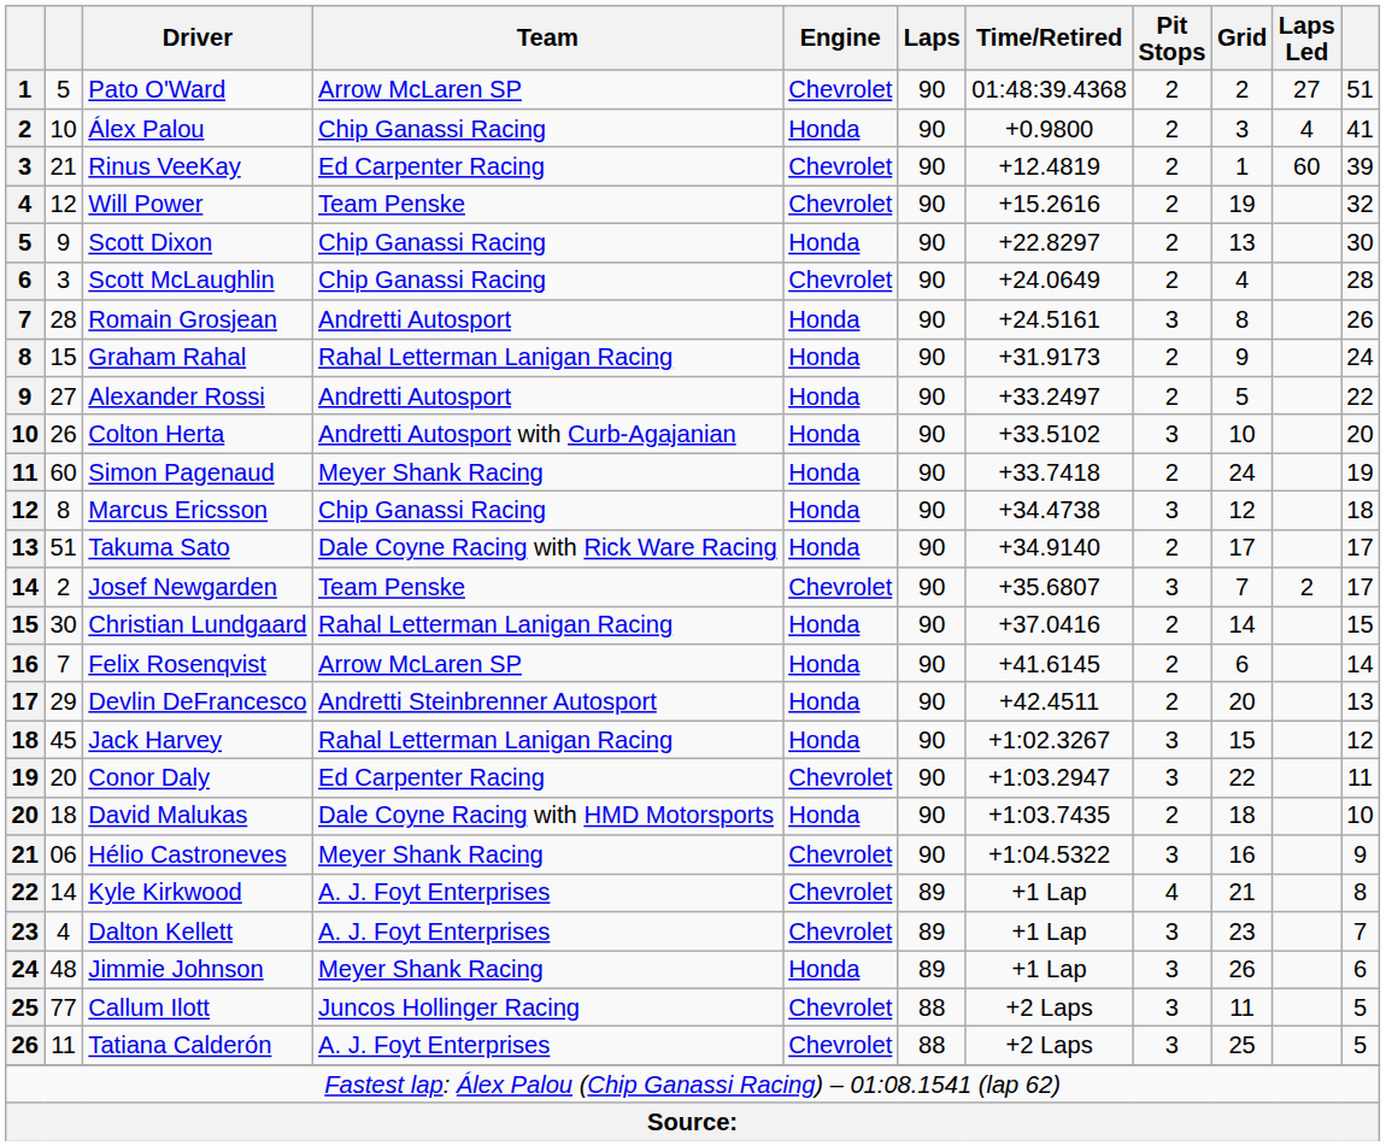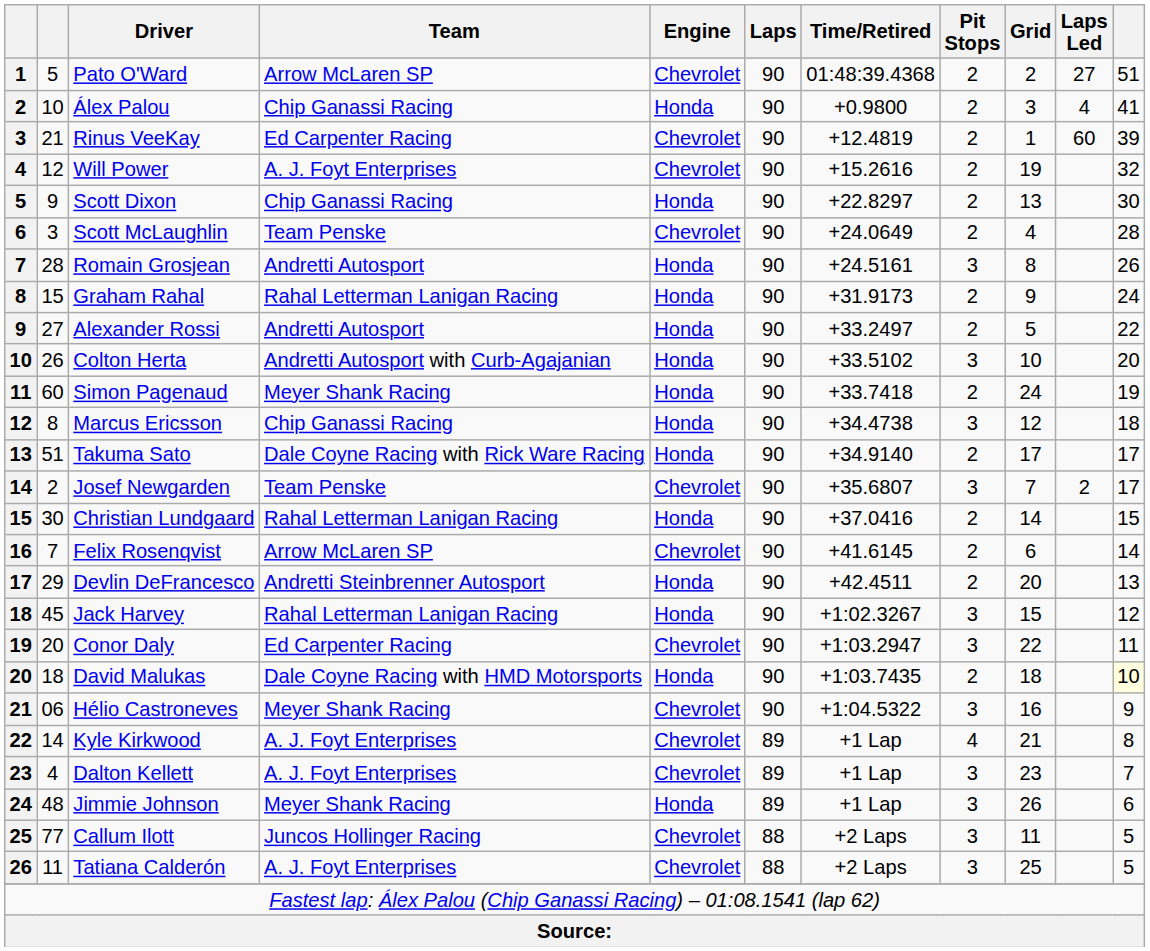 <table class="wikitable sortable" style="font-size:85%;">
 <tr>
 <th scope="col"></th>
 <th scope="col"></th>
 <th scope="col">Driver</th>
 <th scope="col">Team</th>
 <th scope="col">Engine</th>
 <th class="unsortable" scope="col">Laps</th>
 <th class="unsortable" scope="col">Time/Retired</th>
 <th scope="col">Pit<br>Stops</th>
 <th scope="col">Grid</th>
 <th scope="col">Laps<br>Led</th>
 <th scope="col"></th>
 </tr>
 <tr>
 <th>1</th>
 <td align="center">5</td>
 <td> <a href='#'>Pato O'Ward</a></td>
 <td><a href='#'>Arrow McLaren SP</a></td>
 <td><a href='#'>Chevrolet</a></td>
 <td align="center">90</td>
 <td align="center">01:48:39.4368</td>
 <td align="center">2</td>
 <td align="center">2</td>
 <td align="center">27</td>
 <td align="center">51</td>
 </tr>
 <tr>
 <th>2</th>
 <td align="center">10</td>
 <td> <a href='#'>Álex Palou</a> <strong></strong></td>
 <td><a href='#'>Chip Ganassi Racing</a></td>
 <td><a href='#'>Honda</a></td>
 <td align="center">90</td>
 <td align="center">+0.9800</td>
 <td align="center">2</td>
 <td align="center">3</td>
 <td align="center">4</td>
 <td align="center">41</td>
 </tr>
 <tr>
 <th>3</th>
 <td align="center">21</td>
 <td> <a href='#'>Rinus VeeKay</a></td>
 <td><a href='#'>Ed Carpenter Racing</a></td>
 <td><a href='#'>Chevrolet</a></td>
 <td align="center">90</td>
 <td align="center">+12.4819</td>
 <td align="center">2</td>
 <td align="center">1</td>
 <td align="center">60</td>
 <td align="center">39</td>
 </tr>
 <tr>
 <th>4</th>
 <td align="center">12</td>
 <td> <a href='#'>Will Power</a> <strong></strong></td>
-<td><a href='#'>Team Penske</a></td>
+<td><a href='#'>A. J. Foyt Enterprises</a></td>
 <td><a href='#'>Chevrolet</a></td>
 <td align="center">90</td>
 <td align="center">+15.2616</td>
 <td align="center">2</td>
 <td align="center">19</td>
 <td align="center"></td>
 <td align="center">32</td>
 </tr>
 <tr>
 <th>5</th>
 <td align="center">9</td>
 <td> <a href='#'>Scott Dixon</a></td>
 <td><a href='#'>Chip Ganassi Racing</a></td>
 <td><a href='#'>Honda</a></td>
 <td align="center">90</td>
 <td align="center">+22.8297</td>
 <td align="center">2</td>
 <td align="center">13</td>
 <td align="center"></td>
 <td align="center">30</td>
 </tr>
 <tr>
 <th>6</th>
 <td align="center">3</td>
 <td> <a href='#'>Scott McLaughlin</a></td>
-<td><a href='#'>Chip Ganassi Racing</a></td>
+<td><a href='#'>Team Penske</a></td>
 <td><a href='#'>Chevrolet</a></td>
 <td align="center">90</td>
 <td align="center">+24.0649</td>
 <td align="center">2</td>
 <td align="center">4</td>
 <td align="center"></td>
 <td align="center">28</td>
 </tr>
 <tr>
 <th>7</th>
 <td align="center">28</td>
 <td> <a href='#'>Romain Grosjean</a></td>
 <td><a href='#'>Andretti Autosport</a></td>
 <td><a href='#'>Honda</a></td>
 <td align="center">90</td>
 <td align="center">+24.5161</td>
 <td align="center">3</td>
 <td align="center">8</td>
 <td align="center"></td>
 <td align="center">26</td>
 </tr>
 <tr>
 <th>8</th>
 <td align="center">15</td>
 <td> <a href='#'>Graham Rahal</a></td>
 <td><a href='#'>Rahal Letterman Lanigan Racing</a></td>
 <td><a href='#'>Honda</a></td>
 <td align="center">90</td>
 <td align="center">+31.9173</td>
 <td align="center">2</td>
 <td align="center">9</td>
 <td align="center"></td>
 <td align="center">24</td>
 </tr>
 <tr>
 <th>9</th>
 <td align="center">27</td>
 <td> <a href='#'>Alexander Rossi</a></td>
 <td><a href='#'>Andretti Autosport</a></td>
 <td><a href='#'>Honda</a></td>
 <td align="center">90</td>
 <td align="center">+33.2497</td>
 <td align="center">2</td>
 <td align="center">5</td>
 <td align="center"></td>
 <td align="center">22</td>
 </tr>
 <tr>
 <th>10</th>
 <td align="center">26</td>
 <td> <a href='#'>Colton Herta</a></td>
 <td><a href='#'>Andretti Autosport</a> with <a href='#'>Curb-Agajanian</a></td>
 <td><a href='#'>Honda</a></td>
 <td align="center">90</td>
 <td align="center">+33.5102</td>
 <td align="center">3</td>
 <td align="center">10</td>
 <td align="center"></td>
 <td align="center">20</td>
 </tr>
 <tr>
 <th>11</th>
 <td align="center">60</td>
 <td> <a href='#'>Simon Pagenaud</a> <strong></strong></td>
 <td><a href='#'>Meyer Shank Racing</a></td>
 <td><a href='#'>Honda</a></td>
 <td align="center">90</td>
 <td align="center">+33.7418</td>
 <td align="center">2</td>
 <td align="center">24</td>
 <td align="center"></td>
 <td align="center">19</td>
 </tr>
 <tr>
 <th>12</th>
 <td align="center">8</td>
 <td> <a href='#'>Marcus Ericsson</a></td>
 <td><a href='#'>Chip Ganassi Racing</a></td>
 <td><a href='#'>Honda</a></td>
 <td align="center">90</td>
 <td align="center">+34.4738</td>
 <td align="center">3</td>
 <td align="center">12</td>
 <td align="center"></td>
 <td align="center">18</td>
 </tr>
 <tr>
 <th>13</th>
 <td align="center">51</td>
 <td> <a href='#'>Takuma Sato</a> <strong></strong></td>
 <td><a href='#'>Dale Coyne Racing</a> with <a href='#'>Rick Ware Racing</a></td>
 <td><a href='#'>Honda</a></td>
 <td align="center">90</td>
 <td align="center">+34.9140</td>
 <td align="center">2</td>
 <td align="center">17</td>
 <td align="center"></td>
 <td align="center">17</td>
 </tr>
 <tr>
 <th>14</th>
 <td align="center">2</td>
 <td> <a href='#'>Josef Newgarden</a> <strong></strong></td>
 <td><a href='#'>Team Penske</a></td>
 <td><a href='#'>Chevrolet</a></td>
 <td align="center">90</td>
 <td align="center">+35.6807</td>
 <td align="center">3</td>
 <td align="center">7</td>
 <td align="center">2</td>
 <td align="center">17</td>
 </tr>
 <tr>
 <th>15</th>
 <td align="center">30</td>
 <td> <a href='#'>Christian Lundgaard</a> <strong></strong></td>
 <td><a href='#'>Rahal Letterman Lanigan Racing</a></td>
 <td><a href='#'>Honda</a></td>
 <td align="center">90</td>
 <td align="center">+37.0416</td>
 <td align="center">2</td>
 <td align="center">14</td>
 <td align="center"></td>
 <td align="center">15</td>
 </tr>
 <tr>
 <th>16</th>
 <td align="center">7</td>
 <td> <a href='#'>Felix Rosenqvist</a></td>
 <td><a href='#'>Arrow McLaren SP</a></td>
-<td><a href='#'>Honda</a></td>
+<td><a href='#'>Chevrolet</a></td>
 <td align="center">90</td>
 <td align="center">+41.6145</td>
 <td align="center">2</td>
 <td align="center">6</td>
 <td align="center"></td>
 <td align="center">14</td>
 </tr>
 <tr>
 <th>17</th>
 <td align="center">29</td>
 <td> <a href='#'>Devlin DeFrancesco</a> <strong></strong></td>
 <td><a href='#'>Andretti Steinbrenner Autosport</a></td>
 <td><a href='#'>Honda</a></td>
 <td align="center">90</td>
 <td align="center">+42.4511</td>
 <td align="center">2</td>
 <td align="center">20</td>
 <td align="center"></td>
 <td align="center">13</td>
 </tr>
 <tr>
 <th>18</th>
 <td align="center">45</td>
 <td> <a href='#'>Jack Harvey</a></td>
 <td><a href='#'>Rahal Letterman Lanigan Racing</a></td>
 <td><a href='#'>Honda</a></td>
 <td align="center">90</td>
 <td align="center">+1:02.3267</td>
 <td align="center">3</td>
 <td align="center">15</td>
 <td align="center"></td>
 <td align="center">12</td>
 </tr>
 <tr>
 <th>19</th>
 <td align="center">20</td>
 <td> <a href='#'>Conor Daly</a></td>
 <td><a href='#'>Ed Carpenter Racing</a></td>
 <td><a href='#'>Chevrolet</a></td>
 <td align="center">90</td>
 <td align="center">+1:03.2947</td>
 <td align="center">3</td>
 <td align="center">22</td>
 <td align="center"></td>
 <td align="center">11</td>
 </tr>
 <tr>
 <th>20</th>
 <td align="center">18</td>
 <td> <a href='#'>David Malukas</a> <strong></strong></td>
 <td><a href='#'>Dale Coyne Racing</a> with <a href='#'>HMD Motorsports</a></td>
 <td><a href='#'>Honda</a></td>
 <td align="center">90</td>
 <td align="center">+1:03.7435</td>
 <td align="center">2</td>
 <td align="center">18</td>
 <td align="center"></td>
-<td align="center">10</td>
+<td align="center" style="background: lightyellow;">10</td>
 </tr>
 <tr>
 <th>21</th>
 <td align="center">06</td>
 <td> <a href='#'>Hélio Castroneves</a> <strong></strong></td>
 <td><a href='#'>Meyer Shank Racing</a></td>
 <td><a href='#'>Chevrolet</a></td>
 <td align="center">90</td>
 <td align="center">+1:04.5322</td>
 <td align="center">3</td>
 <td align="center">16</td>
 <td align="center"></td>
 <td align="center">9</td>
 </tr>
 <tr>
 <th>22</th>
 <td align="center">14</td>
 <td> <a href='#'>Kyle Kirkwood</a> <strong></strong></td>
 <td><a href='#'>A. J. Foyt Enterprises</a></td>
 <td><a href='#'>Chevrolet</a></td>
 <td align="center">89</td>
 <td align="center">+1 Lap</td>
 <td align="center">4</td>
 <td align="center">21</td>
 <td align="center"></td>
 <td align="center">8</td>
 </tr>
 <tr>
 <th>23</th>
 <td align="center">4</td>
 <td> <a href='#'>Dalton Kellett</a></td>
 <td><a href='#'>A. J. Foyt Enterprises</a></td>
 <td><a href='#'>Chevrolet</a></td>
 <td align="center">89</td>
 <td align="center">+1 Lap</td>
 <td align="center">3</td>
 <td align="center">23</td>
 <td align="center"></td>
 <td align="center">7</td>
 </tr>
 <tr>
 <th>24</th>
 <td align="center">48</td>
 <td> <a href='#'>Jimmie Johnson</a></td>
 <td><a href='#'>Meyer Shank Racing</a></td>
 <td><a href='#'>Honda</a></td>
 <td align="center">89</td>
 <td align="center">+1 Lap</td>
 <td align="center">3</td>
 <td align="center">26</td>
 <td align="center"></td>
 <td align="center">6</td>
 </tr>
 <tr>
 <th>25</th>
 <td align="center">77</td>
 <td> <a href='#'>Callum Ilott</a> <strong></strong></td>
 <td><a href='#'>Juncos Hollinger Racing</a></td>
 <td><a href='#'>Chevrolet</a></td>
 <td align="center">88</td>
 <td align="center">+2 Laps</td>
 <td align="center">3</td>
 <td align="center">11</td>
 <td align="center"></td>
 <td align="center">5</td>
 </tr>
 <tr>
 <th>26</th>
 <td align="center">11</td>
 <td> <a href='#'>Tatiana Calderón</a> <strong></strong></td>
 <td><a href='#'>A. J. Foyt Enterprises</a></td>
 <td><a href='#'>Chevrolet</a></td>
 <td align="center">88</td>
 <td align="center">+2 Laps</td>
 <td align="center">3</td>
 <td align="center">25</td>
 <td align="center"></td>
 <td align="center">5</td>
 </tr>
 <tr>
 </tr>
 <tr class="sortbottom">
 <td colspan="11" style="text-align:center"><em><a href='#'>Fastest lap</a>:  <a href='#'>Álex Palou</a> (<a href='#'>Chip Ganassi Racing</a>) – 01:08.1541 (lap 62)</em></td>
 </tr>
 <tr class="sortbottom">
 <th colspan="11">Source:</th>
 </tr>
 </table>
